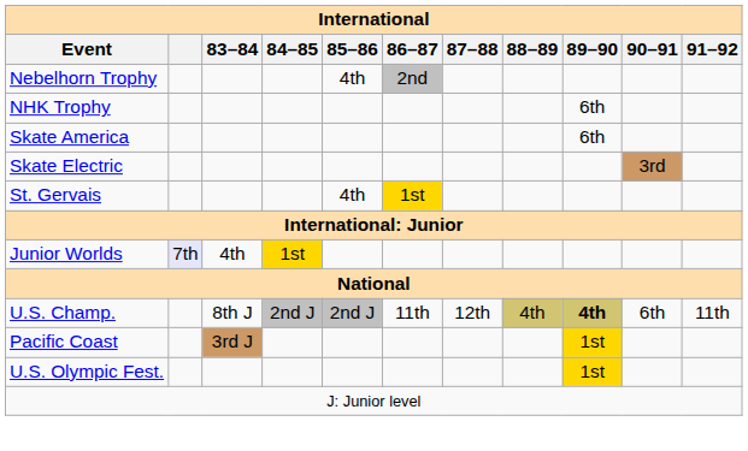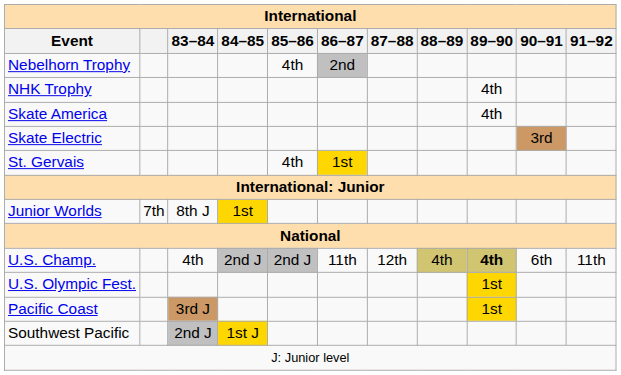 <table class="wikitable" style="text-align:center">
 <tr>
 <th style="background-color: #ffdead; " colspan=11 align=center>International</th>
 </tr>
 <tr>
 <th>Event</th>
 <th></th>
 <th>83–84</th>
 <th>84–85</th>
 <th>85–86</th>
 <th>86–87</th>
 <th>87–88</th>
 <th>88–89</th>
 <th>89–90</th>
 <th>90–91</th>
 <th>91–92</th>
 </tr>
 <tr>
 <td align=left><a href='#'>Nebelhorn Trophy</a></td>
 <td></td>
 <td></td>
 <td></td>
 <td>4th</td>
 <td bgcolor=silver>2nd</td>
 <td></td>
 <td></td>
 <td></td>
 <td></td>
 <td></td>
 </tr>
 <tr>
 <td align=left><a href='#'>NHK Trophy</a></td>
 <td></td>
 <td></td>
 <td></td>
 <td></td>
 <td></td>
 <td></td>
 <td></td>
-<td>6th</td>
+<td>4th</td>
 <td></td>
 <td></td>
 </tr>
 <tr>
 <td align=left><a href='#'>Skate America</a></td>
 <td></td>
 <td></td>
 <td></td>
 <td></td>
 <td></td>
 <td></td>
 <td></td>
-<td>6th</td>
+<td>4th</td>
 <td></td>
 <td></td>
 </tr>
 <tr>
 <td align=left><a href='#'>Skate Electric</a></td>
 <td></td>
 <td></td>
 <td></td>
 <td></td>
 <td></td>
 <td></td>
 <td></td>
 <td></td>
 <td bgcolor=cc9966>3rd</td>
 <td></td>
 </tr>
 <tr>
 <td align=left><a href='#'>St. Gervais</a></td>
 <td></td>
 <td></td>
 <td></td>
 <td>4th</td>
 <td bgcolor=gold>1st</td>
 <td></td>
 <td></td>
 <td></td>
 <td></td>
 <td></td>
 </tr>
 <tr>
 <th style="background-color: #ffdead; " colspan=11 align=center>International: Junior</th>
 </tr>
 <tr>
 <td align=left><a href='#'>Junior Worlds</a></td>
-<td style="background: lavender;">7th</td>
-<td>4th</td>
+<td>7th</td>
+<td>8th J</td>
 <td bgcolor=gold>1st</td>
 <td></td>
 <td></td>
 <td></td>
 <td></td>
 <td></td>
 <td></td>
 <td></td>
 </tr>
 <tr>
 <th style="background-color: #ffdead; " colspan=11 align=center>National</th>
 </tr>
 <tr>
 <td align=left><a href='#'>U.S. Champ.</a></td>
 <td></td>
-<td>8th J</td>
+<td>4th</td>
 <td bgcolor=silver>2nd J</td>
 <td bgcolor=silver>2nd J</td>
 <td>11th</td>
 <td>12th</td>
 <td bgcolor=d1c571>4th</td>
 <td bgcolor=d1c571><strong>4th</strong></td>
 <td>6th</td>
 <td>11th</td>
+</tr>
+<tr>
+<td align=left><a href='#'>U.S. Olympic Fest.</a></td>
+<td></td>
+<td></td>
+<td></td>
+<td></td>
+<td></td>
+<td></td>
+<td></td>
+<td bgcolor=gold>1st</td>
+<td></td>
+<td></td>
 </tr>
 <tr>
 <td align=left><a href='#'>Pacific Coast</a></td>
 <td></td>
 <td bgcolor=cc9966>3rd J</td>
 <td></td>
 <td></td>
 <td></td>
 <td></td>
 <td></td>
 <td bgcolor=gold>1st</td>
 <td></td>
 <td></td>
 </tr>
 <tr>
-<td align=left><a href='#'>U.S. Olympic Fest.</a></td>
+<td align=left>Southwest Pacific</td>
+<td></td>
+<td bgcolor=silver>2nd J</td>
+<td bgcolor=gold>1st J</td>
 <td></td>
 <td></td>
 <td></td>
 <td></td>
 <td></td>
 <td></td>
 <td></td>
-<td bgcolor=gold>1st</td>
-<td></td>
-<td></td>
 </tr>
 <tr>
 <td colspan=11 align=center><small> J: Junior level </small></td>
 </tr>
 </table>
